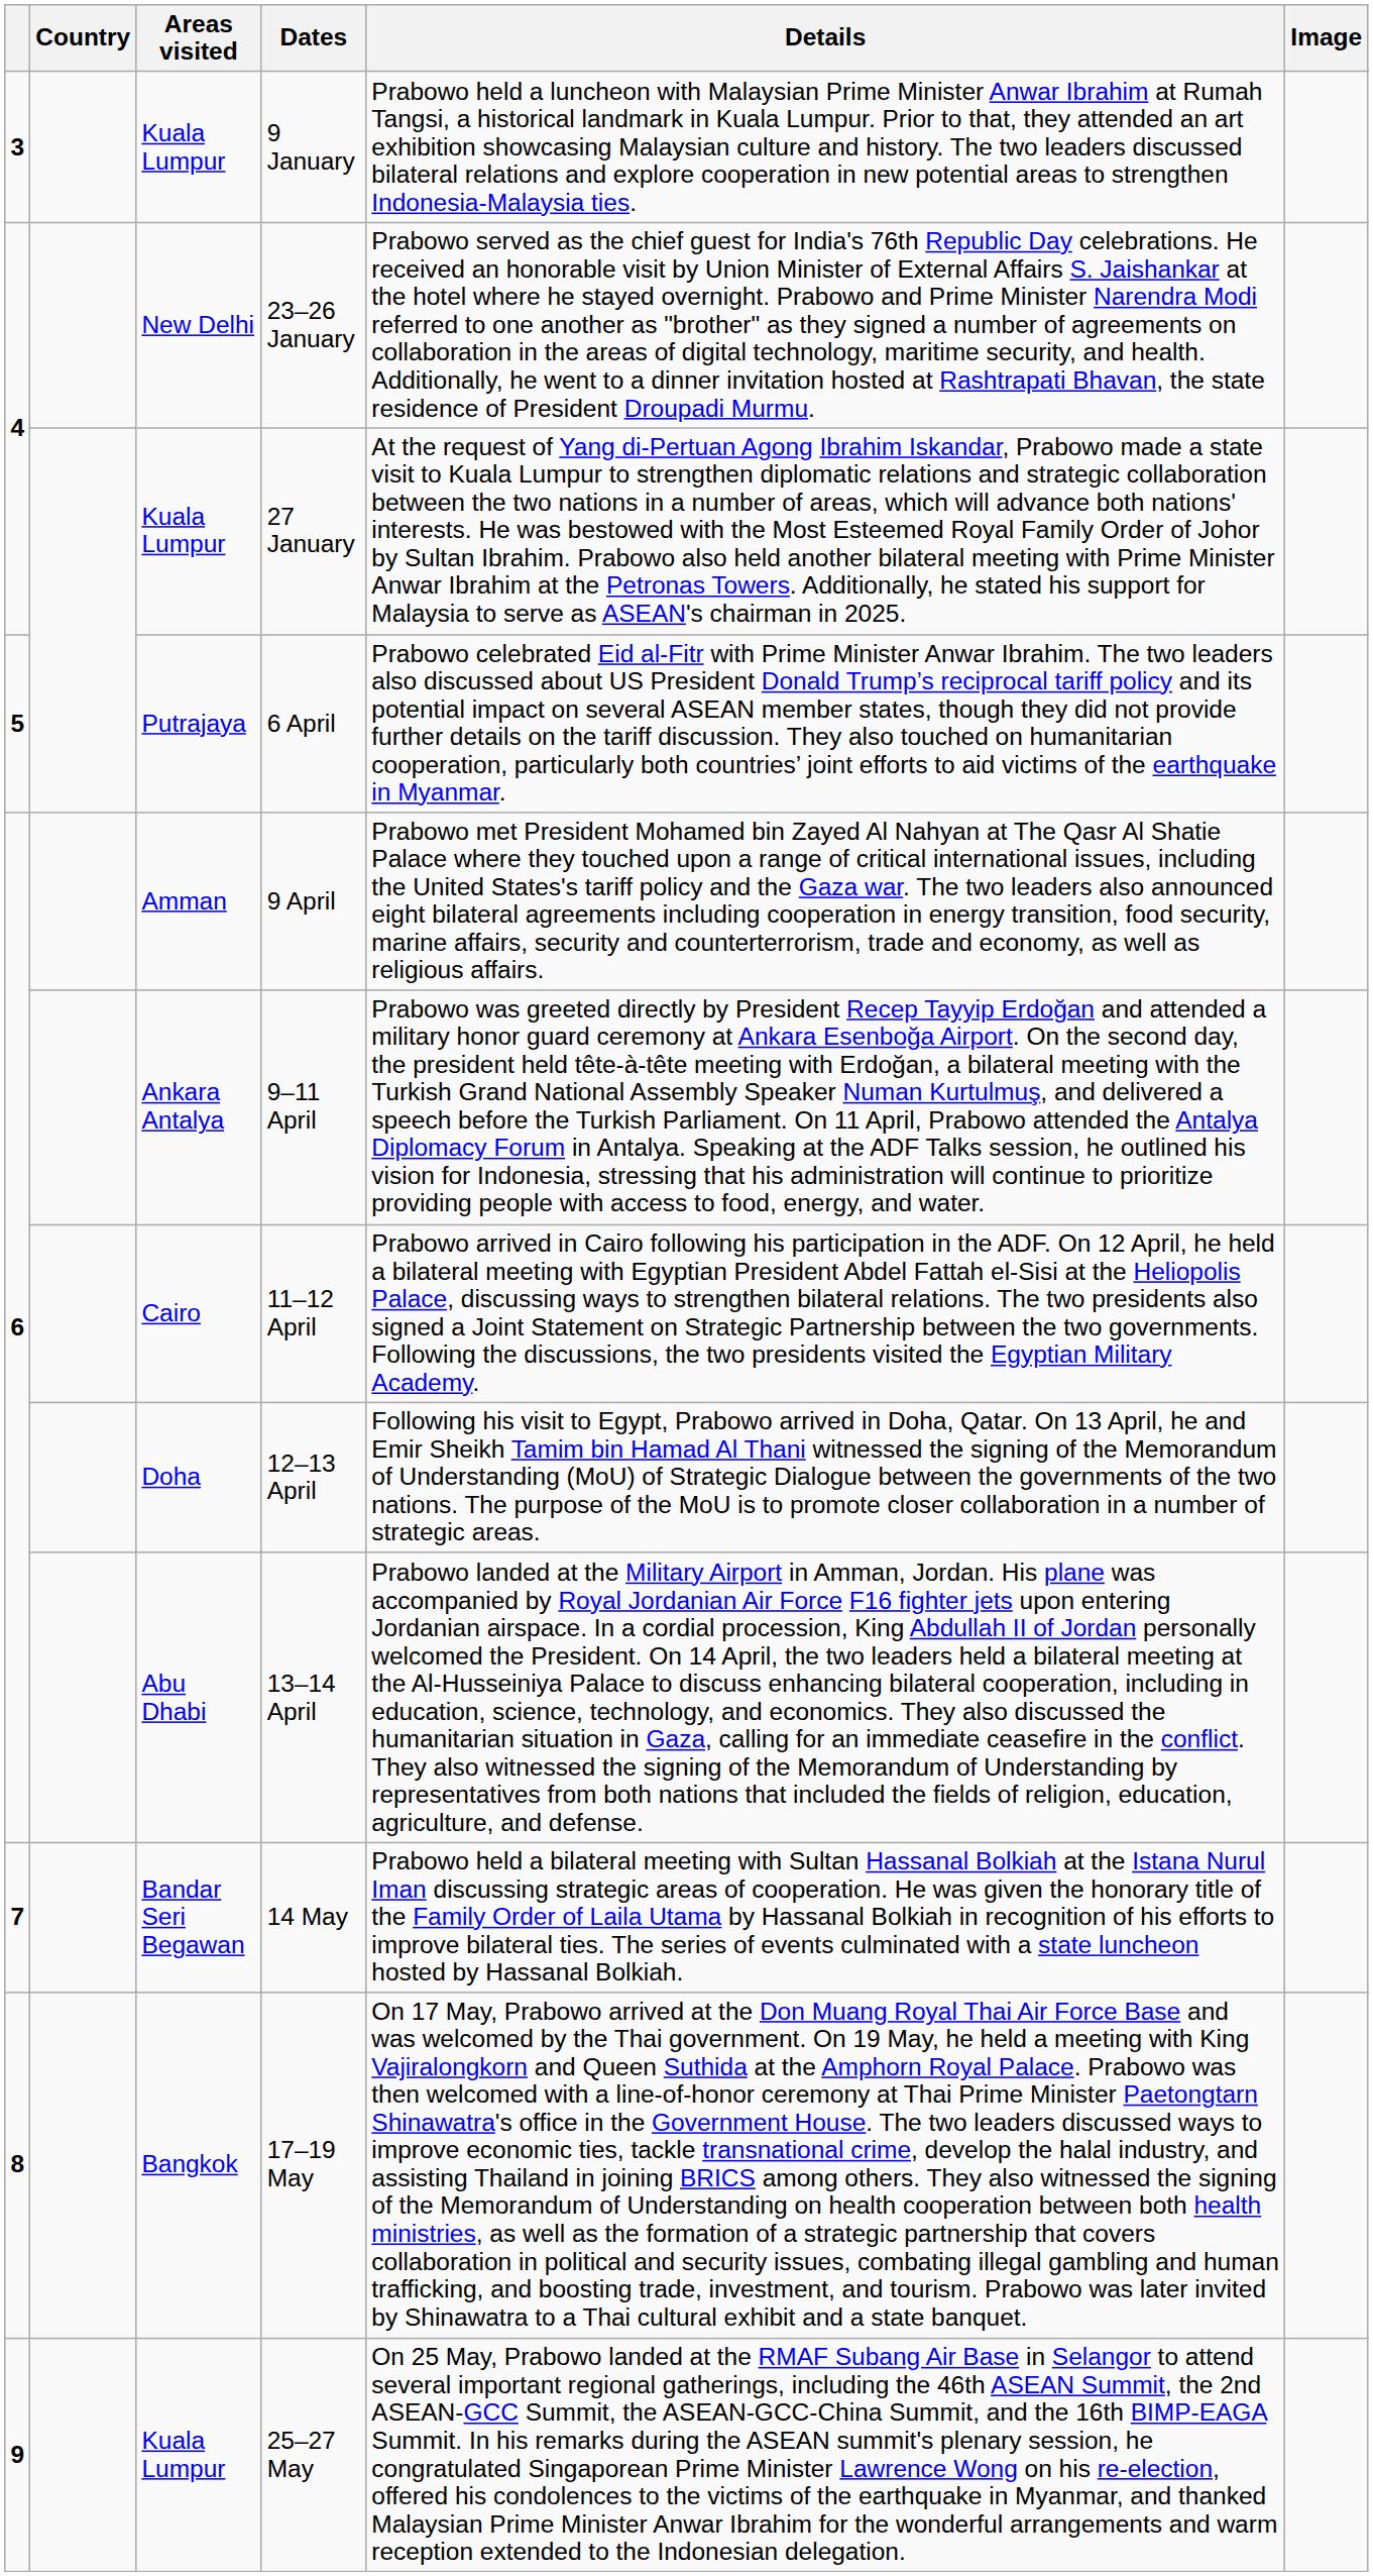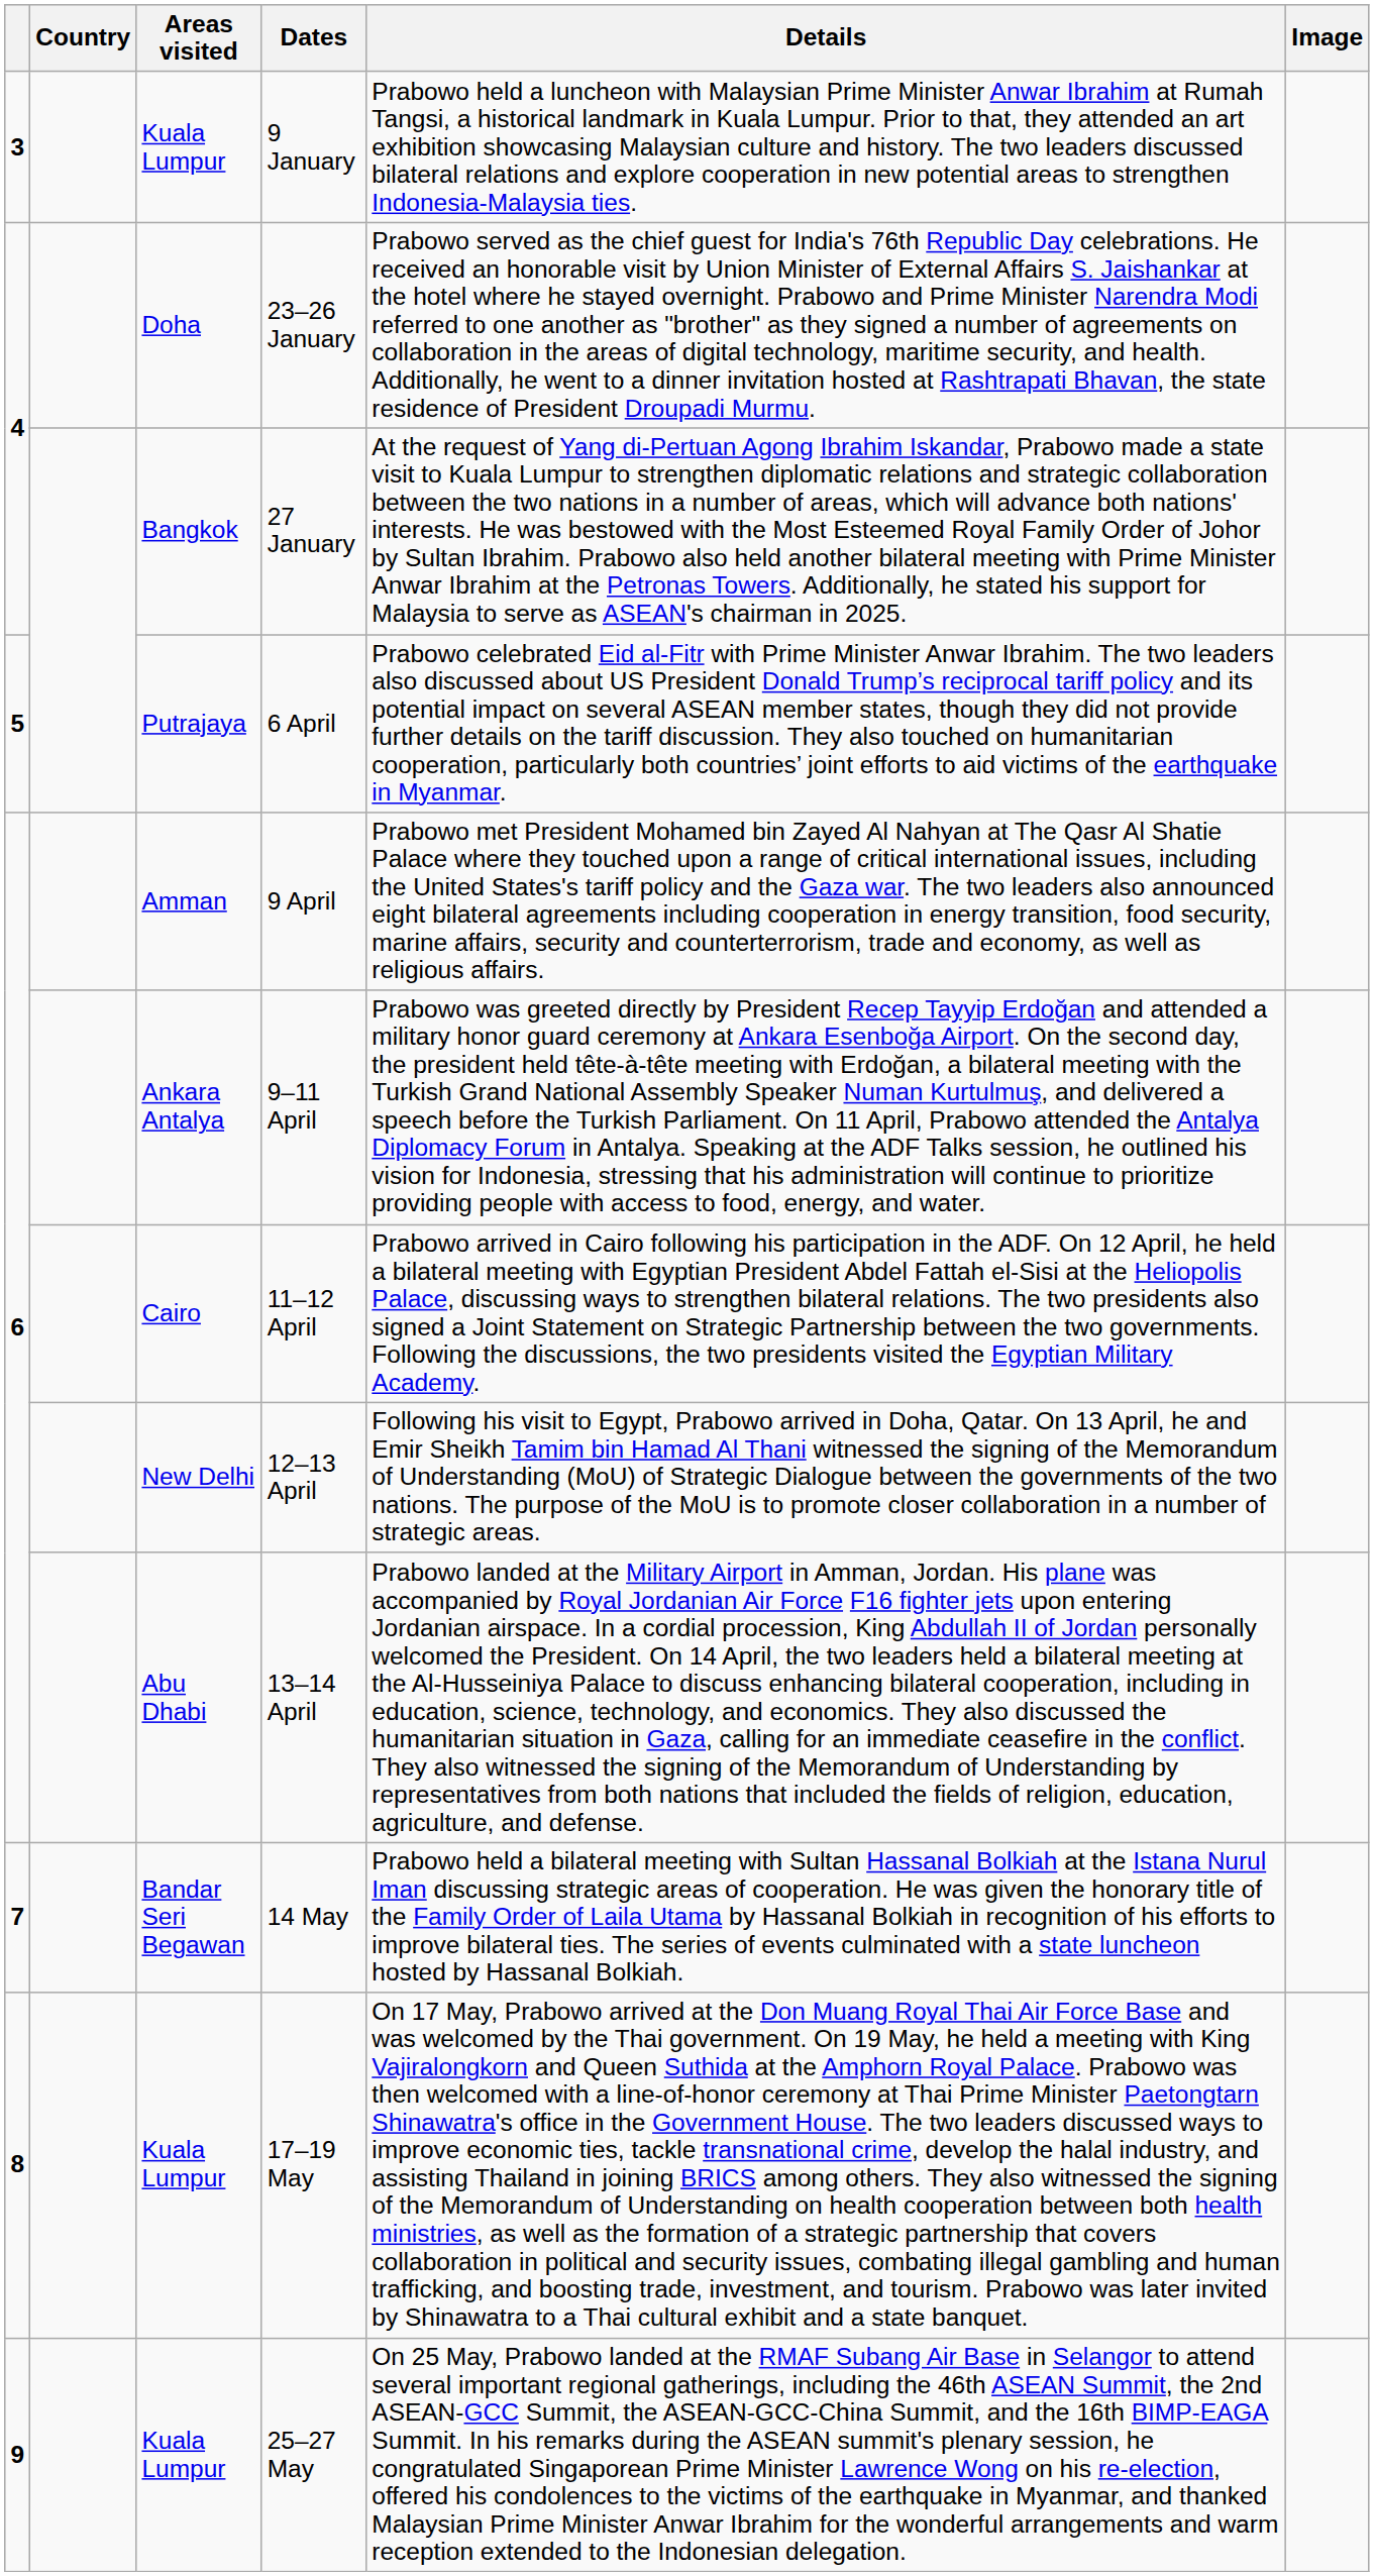 <table class="wikitable sortable" style="margin: 1em auto 1em auto">
 <tr>
 <th></th>
 <th>Country</th>
 <th>Areas visited</th>
 <th>Dates</th>
 <th class="unsortable">Details</th>
 <th class="unsortable">Image</th>
 </tr>
 <tr>
 <td rowspan="1"><strong>3</strong></td>
 <td></td>
 <td><a href='#'>Kuala Lumpur</a></td>
 <td>9 January</td>
 <td>Prabowo held a luncheon with Malaysian Prime Minister <a href='#'>Anwar Ibrahim</a> at Rumah Tangsi, a historical landmark in Kuala Lumpur. Prior to that, they attended an art exhibition showcasing Malaysian culture and history. The two leaders discussed bilateral relations and explore cooperation in new potential areas to strengthen <a href='#'>Indonesia-Malaysia ties</a>.</td>
 <td></td>
 </tr>
 <tr>
 <td rowspan="2"><strong>4</strong></td>
 <td></td>
-<td><a href='#'>New Delhi</a></td>
+<td><a href='#'>Doha</a></td>
 <td>23–26 January</td>
 <td>Prabowo served as the chief guest for India's 76th <a href='#'>Republic Day</a> celebrations. He received an honorable visit by Union Minister of External Affairs <a href='#'>S. Jaishankar</a> at the hotel where he stayed overnight. Prabowo and Prime Minister <a href='#'>Narendra Modi</a> referred to one another as "brother" as they signed a number of agreements on collaboration in the areas of digital technology, maritime security, and health. Additionally, he went to a dinner invitation hosted at <a href='#'>Rashtrapati Bhavan</a>, the state residence of President <a href='#'>Droupadi Murmu</a>.</td>
 <td></td>
 </tr>
 <tr>
 <td rowspan="2"></td>
-<td><a href='#'>Kuala Lumpur</a></td>
+<td><a href='#'>Bangkok</a></td>
 <td>27 January</td>
 <td>At the request of <a href='#'>Yang di-Pertuan Agong</a> <a href='#'>Ibrahim Iskandar</a>, Prabowo made a state visit to Kuala Lumpur to strengthen diplomatic relations and strategic collaboration between the two nations in a number of areas, which will advance both nations' interests. He was bestowed with the Most Esteemed Royal Family Order of Johor by Sultan Ibrahim. Prabowo also held another bilateral meeting with Prime Minister Anwar Ibrahim at the <a href='#'>Petronas Towers</a>. Additionally, he stated his support for Malaysia to serve as <a href='#'>ASEAN</a>'s chairman in 2025.</td>
 <td></td>
 </tr>
 <tr>
 <td><strong>5</strong></td>
 <td><a href='#'>Putrajaya</a></td>
 <td>6 April</td>
 <td>Prabowo celebrated <a href='#'>Eid al-Fitr</a> with Prime Minister Anwar Ibrahim. The two leaders also discussed about US President <a href='#'>Donald Trump’s reciprocal tariff policy</a> and its potential impact on several ASEAN member states, though they did not provide further details on the tariff discussion. They also touched on humanitarian cooperation, particularly both countries’ joint efforts to aid victims of the <a href='#'>earthquake in Myanmar</a>.</td>
 <td></td>
 </tr>
 <tr>
 <td rowspan="5"><strong>6</strong></td>
 <td></td>
 <td><a href='#'>Amman</a></td>
 <td>9 April</td>
 <td>Prabowo met President Mohamed bin Zayed Al Nahyan at The Qasr Al Shatie Palace where they touched upon a range of critical international issues, including the United States's tariff policy and the <a href='#'>Gaza war</a>. The two leaders also announced eight bilateral agreements including cooperation in energy transition, food security, marine affairs, security and counterterrorism, trade and economy, as well as religious affairs.</td>
 <td></td>
 </tr>
 <tr>
 <td></td>
 <td><a href='#'>Ankara</a><br><a href='#'>Antalya</a></td>
 <td>9–11 April</td>
 <td>Prabowo was greeted directly by President <a href='#'>Recep Tayyip Erdoğan</a> and attended a military honor guard ceremony at <a href='#'>Ankara Esenboğa Airport</a>. On the second day, the president held tête-à-tête meeting with Erdoğan, a bilateral meeting with the Turkish Grand National Assembly Speaker <a href='#'>Numan Kurtulmuş</a>, and delivered a speech before the Turkish Parliament. On 11 April, Prabowo attended the <a href='#'>Antalya Diplomacy Forum</a> in Antalya. Speaking at the ADF Talks session, he outlined his vision for Indonesia, stressing that his administration will continue to prioritize providing people with access to food, energy, and water.</td>
 <td></td>
 </tr>
 <tr>
 <td></td>
 <td><a href='#'>Cairo</a></td>
 <td>11–12 April</td>
 <td>Prabowo arrived in Cairo following his participation in the ADF. On 12 April, he held a bilateral meeting with Egyptian President Abdel Fattah el-Sisi at the <a href='#'>Heliopolis Palace</a>, discussing ways to strengthen bilateral relations. The two presidents also signed a Joint Statement on Strategic Partnership between the two governments. Following the discussions, the two presidents visited the <a href='#'>Egyptian Military Academy</a>.</td>
 <td></td>
 </tr>
 <tr>
 <td></td>
-<td><a href='#'>Doha</a></td>
+<td><a href='#'>New Delhi</a></td>
 <td>12–13 April</td>
 <td>Following his visit to Egypt, Prabowo arrived in Doha, Qatar. On 13 April, he and Emir Sheikh <a href='#'>Tamim bin Hamad Al Thani</a> witnessed the signing of the Memorandum of Understanding (MoU) of Strategic Dialogue between the governments of the two nations. The purpose of the MoU is to promote closer collaboration in a number of strategic areas.</td>
 <td></td>
 </tr>
 <tr>
 <td></td>
 <td><a href='#'>Abu Dhabi</a></td>
 <td>13–14 April</td>
 <td>Prabowo landed at the <a href='#'>Military Airport</a> in Amman, Jordan. His <a href='#'>plane</a> was accompanied by <a href='#'>Royal Jordanian Air Force</a> <a href='#'>F16 fighter jets</a> upon entering Jordanian airspace. In a cordial procession, King <a href='#'>Abdullah II of Jordan</a> personally welcomed the President. On 14 April, the two leaders held a bilateral meeting at the Al-Husseiniya Palace to discuss enhancing bilateral cooperation, including in education, science, technology, and economics. They also discussed the humanitarian situation in <a href='#'>Gaza</a>, calling for an immediate ceasefire in the <a href='#'>conflict</a>. They also witnessed the signing of the Memorandum of Understanding by representatives from both nations that included the fields of religion, education, agriculture, and defense.</td>
 <td></td>
 </tr>
 <tr>
 <td rowspan="1"><strong>7</strong></td>
 <td></td>
 <td><a href='#'>Bandar Seri Begawan</a></td>
 <td>14 May</td>
 <td>Prabowo held a bilateral meeting with Sultan <a href='#'>Hassanal Bolkiah</a> at the <a href='#'>Istana Nurul Iman</a> discussing strategic areas of cooperation. He was given the honorary title of the <a href='#'>Family Order of Laila Utama</a> by Hassanal Bolkiah in recognition of his efforts to improve bilateral ties. The series of events culminated with a <a href='#'>state luncheon</a> hosted by Hassanal Bolkiah.</td>
 <td></td>
 </tr>
 <tr>
 <td rowspan="1"><strong>8</strong></td>
 <td></td>
-<td><a href='#'>Bangkok</a></td>
+<td><a href='#'>Kuala Lumpur</a></td>
 <td>17–19 May</td>
 <td>On 17 May, Prabowo arrived at the <a href='#'>Don Muang Royal Thai Air Force Base</a> and was welcomed by the Thai government. On 19 May, he held a meeting with King <a href='#'>Vajiralongkorn</a> and Queen <a href='#'>Suthida</a> at the <a href='#'>Amphorn Royal Palace</a>. Prabowo was then welcomed with a line-of-honor ceremony at Thai Prime Minister <a href='#'>Paetongtarn Shinawatra</a>'s office in the <a href='#'>Government House</a>. The two leaders discussed ways to improve economic ties, tackle <a href='#'>transnational crime</a>, develop the halal industry, and assisting Thailand in joining <a href='#'>BRICS</a> among others. They also witnessed the signing of the Memorandum of Understanding on health cooperation between both <a href='#'>health</a> <a href='#'>ministries</a>, as well as the formation of a strategic partnership that covers collaboration in political and security issues, combating illegal gambling and human trafficking, and boosting trade, investment, and tourism. Prabowo was later invited by Shinawatra to a Thai cultural exhibit and a state banquet.</td>
 <td></td>
 </tr>
 <tr>
 <td rowspan="1"><strong>9</strong></td>
 <td></td>
 <td><a href='#'>Kuala Lumpur</a></td>
 <td>25–27 May</td>
 <td>On 25 May, Prabowo landed at the <a href='#'>RMAF Subang Air Base</a> in <a href='#'>Selangor</a> to attend several important regional gatherings, including the 46th <a href='#'>ASEAN Summit</a>, the 2nd ASEAN-<a href='#'>GCC</a> Summit, the ASEAN-GCC-China Summit, and the 16th <a href='#'>BIMP-EAGA</a> Summit. In his remarks during the ASEAN summit's plenary session, he congratulated Singaporean Prime Minister <a href='#'>Lawrence Wong</a> on his <a href='#'>re-election</a>, offered his condolences to the victims of the earthquake in Myanmar, and thanked Malaysian Prime Minister Anwar Ibrahim for the wonderful arrangements and warm reception extended to the Indonesian delegation.</td>
 <td></td>
 </tr>
 </table>
